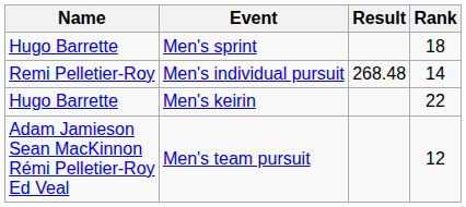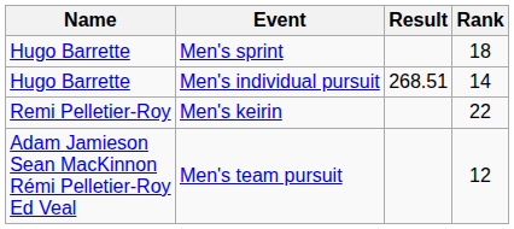 <table class="wikitable sortable">
 <tr>
 <th>Name</th>
 <th>Event</th>
 <th>Result</th>
 <th>Rank</th>
 </tr>
 <tr>
 <td><a href='#'>Hugo Barrette</a></td>
 <td><a href='#'>Men's sprint</a></td>
 <td></td>
 <td align=center>18</td>
 </tr>
 <tr>
-<td><a href='#'>Remi Pelletier-Roy</a></td>
+<td><a href='#'>Hugo Barrette</a></td>
 <td><a href='#'>Men's individual pursuit</a></td>
-<td>268.48</td>
+<td>268.51</td>
 <td align=center>14</td>
 </tr>
 <tr>
-<td><a href='#'>Hugo Barrette</a></td>
+<td><a href='#'>Remi Pelletier-Roy</a></td>
 <td><a href='#'>Men's keirin</a></td>
 <td></td>
 <td align=center>22</td>
 </tr>
 <tr>
 <td><a href='#'>Adam Jamieson</a><br><a href='#'>Sean MacKinnon</a><br><a href='#'>Rémi Pelletier-Roy</a><br><a href='#'>Ed Veal</a></td>
 <td><a href='#'>Men's team pursuit</a></td>
 <td></td>
 <td align=center>12</td>
 </tr>
 </table>
